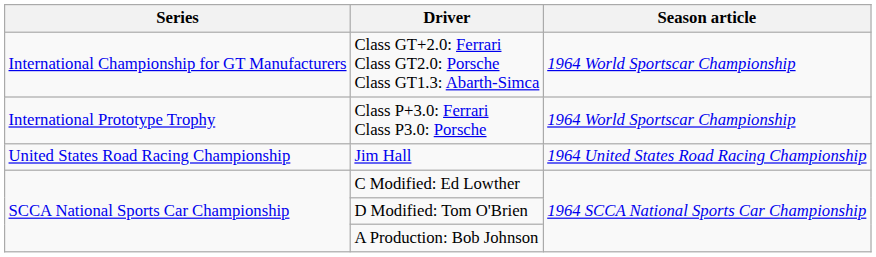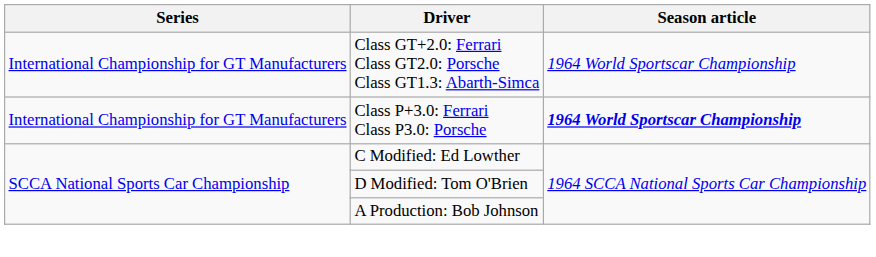 <table class="wikitable" style="font-size: 87%;">
 <tr>
 <th>Series</th>
 <th>Driver</th>
 <th>Season article</th>
 </tr>
 <tr>
 <td><a href='#'>International Championship for GT Manufacturers</a></td>
 <td>Class GT+2.0:  <a href='#'>Ferrari</a><br> Class GT2.0:  <a href='#'>Porsche</a><br> Class GT1.3:  <a href='#'>Abarth-Simca</a></td>
 <td><em><a href='#'>1964 World Sportscar Championship</a></em></td>
 </tr>
 <tr>
-<td><a href='#'>International Prototype Trophy</a></td>
+<td><a href='#'>International Championship for GT Manufacturers</a></td>
 <td>Class P+3.0:  <a href='#'>Ferrari</a><br> Class P3.0:  <a href='#'>Porsche</a></td>
-<td><em><a href='#'>1964 World Sportscar Championship</a></em></td>
-</tr>
-<tr>
-<td><a href='#'>United States Road Racing Championship</a></td>
-<td> <a href='#'>Jim Hall</a></td>
-<td><em><a href='#'>1964 United States Road Racing Championship</a></em></td>
+<td><strong><em><a href='#'>1964 World Sportscar Championship</a></em></strong></td>
 </tr>
 <tr>
 <td rowspan=3><a href='#'>SCCA National Sports Car Championship</a></td>
 <td>C Modified:  Ed Lowther</td>
 <td rowspan=3><em><a href='#'>1964 SCCA National Sports Car Championship</a></em></td>
 </tr>
 <tr>
 <td>D Modified:  Tom O'Brien</td>
 </tr>
 <tr>
 <td>A Production:  Bob Johnson</td>
 </tr>
 </table>
